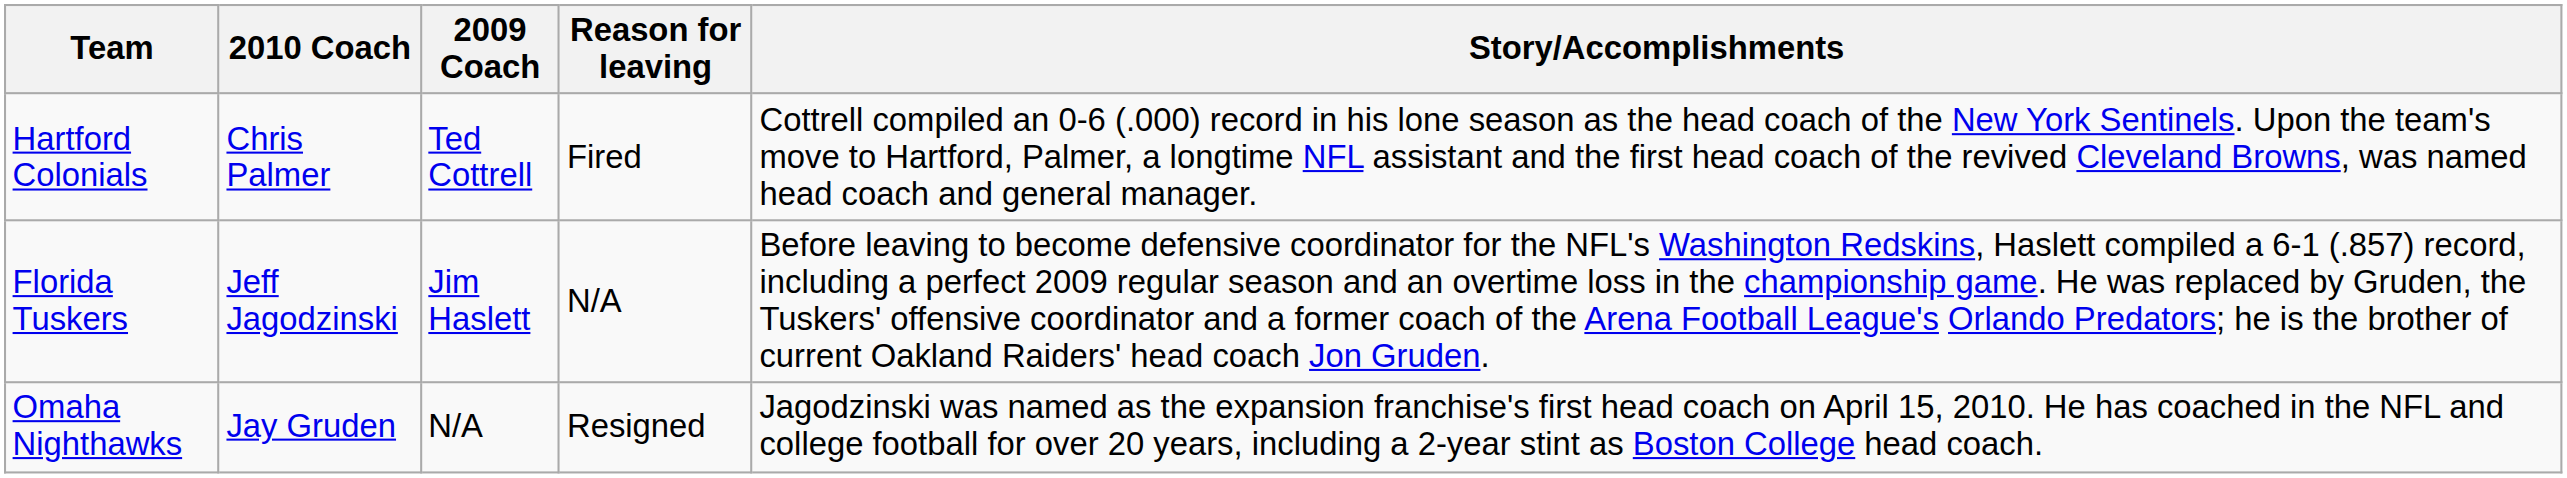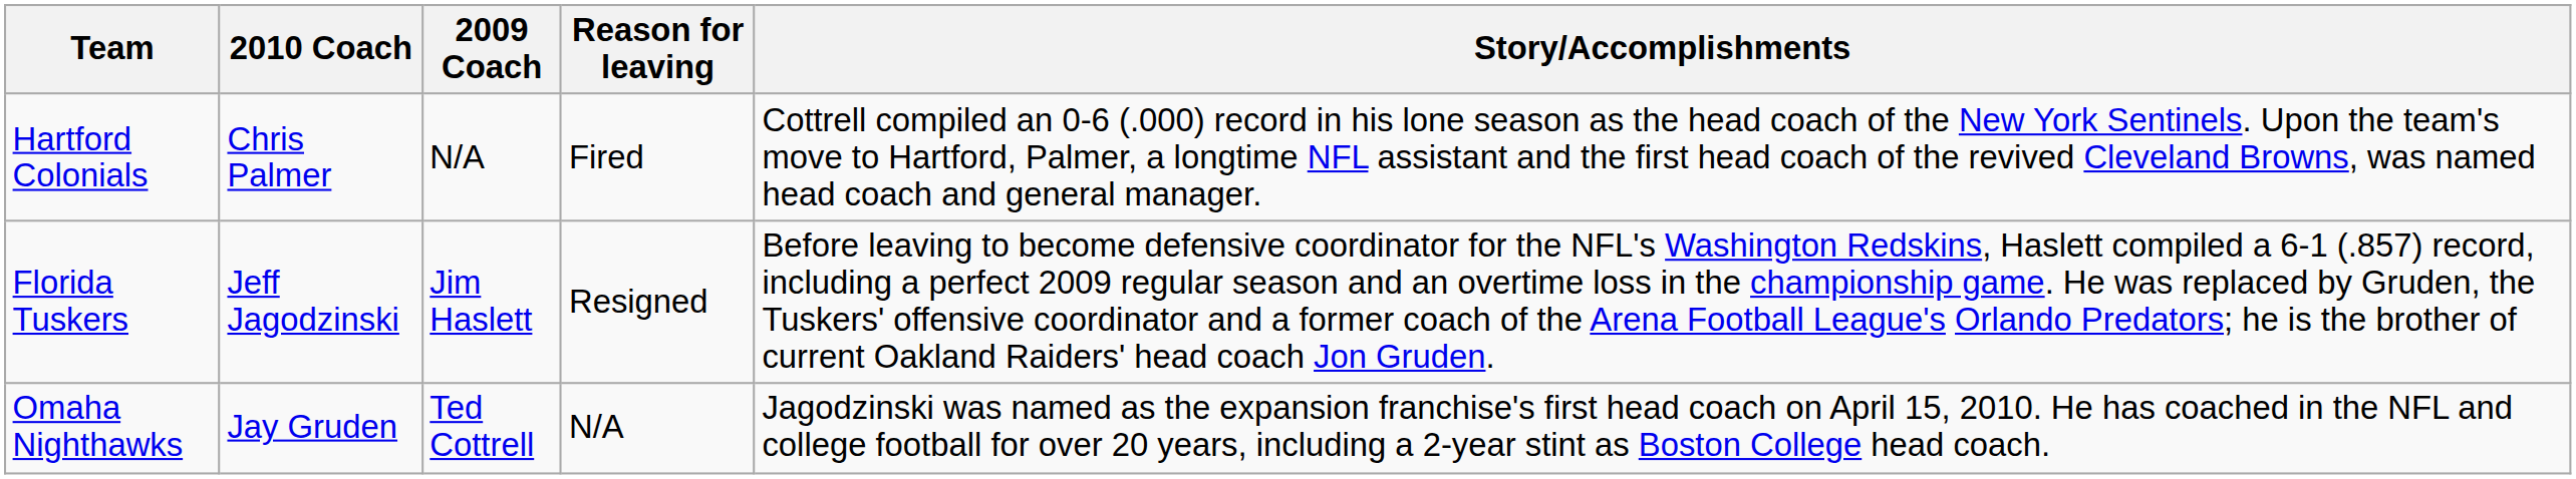 <table class="wikitable" border="1">
 <tr>
 <th>Team</th>
 <th>2010 Coach</th>
 <th>2009 Coach</th>
 <th>Reason for leaving</th>
 <th>Story/Accomplishments</th>
 </tr>
 <tr>
 <td><a href='#'>Hartford Colonials</a></td>
 <td><a href='#'>Chris Palmer</a></td>
-<td><a href='#'>Ted Cottrell</a></td>
+<td>N/A</td>
 <td>Fired</td>
 <td>Cottrell compiled an 0-6 (.000) record in his lone season as the head coach of the <a href='#'>New York Sentinels</a>. Upon the team's move to Hartford, Palmer, a longtime <a href='#'>NFL</a> assistant and the first head coach of the revived <a href='#'>Cleveland Browns</a>, was named head coach and general manager.</td>
 </tr>
 <tr>
 <td><a href='#'>Florida Tuskers</a></td>
 <td><a href='#'>Jeff Jagodzinski</a></td>
 <td><a href='#'>Jim Haslett</a></td>
-<td>N/A</td>
+<td>Resigned</td>
 <td>Before leaving to become defensive coordinator for the NFL's <a href='#'>Washington Redskins</a>, Haslett compiled a 6-1 (.857) record, including a perfect 2009 regular season and an overtime loss in the <a href='#'>championship game</a>.  He was replaced by Gruden, the Tuskers' offensive coordinator and a former coach of the <a href='#'>Arena Football League's</a> <a href='#'>Orlando Predators</a>; he is the brother of current Oakland Raiders' head coach <a href='#'>Jon Gruden</a>.</td>
 </tr>
 <tr>
 <td><a href='#'>Omaha Nighthawks</a></td>
 <td><a href='#'>Jay Gruden</a></td>
+<td><a href='#'>Ted Cottrell</a></td>
 <td>N/A</td>
-<td>Resigned</td>
 <td>Jagodzinski was named as the expansion franchise's first head coach on April 15, 2010.  He has coached in the NFL and college football for over 20 years, including a 2-year stint as <a href='#'>Boston College</a> head coach.</td>
 </tr>
 </table>
